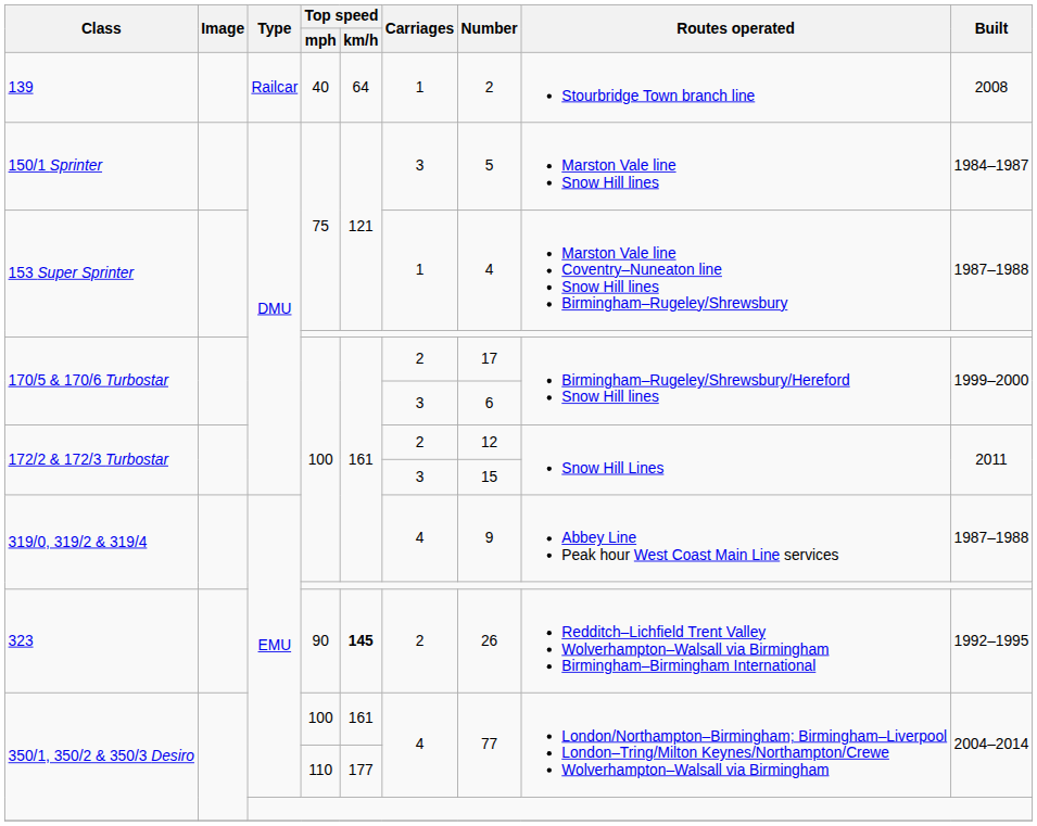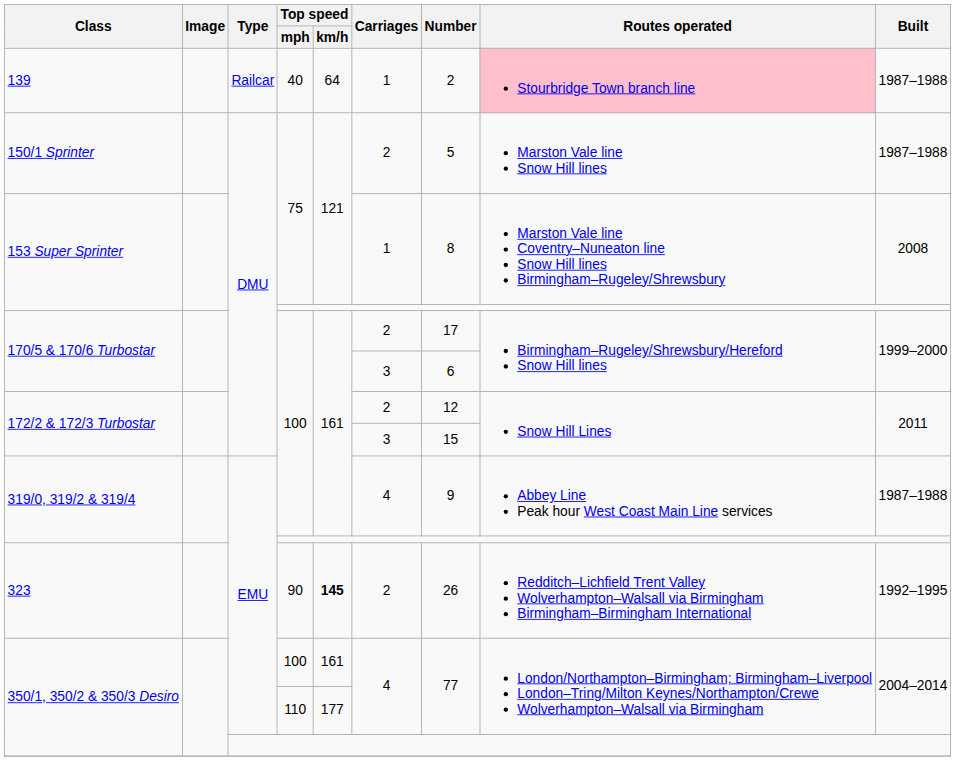 <table class="wikitable">
 <tr style="background:#f9f9f9;">
 <th rowspan="2">Class</th>
 <th rowspan="2">Image</th>
 <th rowspan="2">Type</th>
 <th colspan="2">Top speed</th>
 <th rowspan="2">Carriages</th>
 <th rowspan="2">Number</th>
 <th rowspan="2">Routes operated</th>
 <th rowspan="2">Built</th>
 </tr>
 <tr style="background:#f9f9f9;">
 <th>mph</th>
 <th>km/h</th>
 </tr>
 <tr>
 <td><a href='#'>139</a></td>
 <td></td>
 <td align="center"><a href='#'>Railcar</a></td>
 <td align="center">40</td>
 <td align="center">64</td>
 <td align="center">1</td>
 <td align="center">2</td>
-<td><br><ul><li><a href='#'>Stourbridge Town branch line</a></li></ul></td>
-<td align="center">2008</td>
+<td style="background: pink;"><br><ul><li><a href='#'>Stourbridge Town branch line</a></li></ul></td>
+<td align="center">1987–1988</td>
 </tr>
 <tr>
 <td><a href='#'>150/1 <em>Sprinter</em></a></td>
 <td></td>
 <td align="center" rowspan="7"><a href='#'>DMU</a></td>
 <td align="center" rowspan="2">75</td>
 <td align="center" rowspan="2">121</td>
-<td align="center">3</td>
+<td align="center">2</td>
 <td align="center">5</td>
 <td><br><ul><li><a href='#'>Marston Vale line</a></li><li><a href='#'>Snow Hill lines</a></li></ul></td>
-<td align="center">1984–1987</td>
+<td align="center">1987–1988</td>
 </tr>
 <tr>
 <td rowspan="2"><a href='#'>153 <em>Super Sprinter</em></a></td>
 <td rowspan="2"></td>
 <td align="center">1</td>
-<td align="center">4</td>
+<td align="center">8</td>
 <td><br><ul><li><a href='#'>Marston Vale line</a></li><li><a href='#'>Coventry–Nuneaton line</a></li><li><a href='#'>Snow Hill lines</a></li><li><a href='#'>Birmingham–Rugeley/Shrewsbury</a></li></ul></td>
-<td align="center">1987–1988</td>
+<td align="center">2008</td>
 </tr>
 <tr>
 <td colspan="7"></td>
 </tr>
 <tr>
 <td rowspan="2"><a href='#'>170/5 & 170/6 <em>Turbostar</em></a></td>
 <td rowspan="2"></td>
 <td style="text-align: center;" rowspan="5">100</td>
 <td style="text-align: center;" rowspan="5">161</td>
 <td align="center">2</td>
 <td align="center">17</td>
 <td rowspan="2"><br><ul><li><a href='#'>Birmingham–Rugeley/Shrewsbury/Hereford</a></li><li><a href='#'>Snow Hill lines</a></li></ul></td>
 <td rowspan="2" style="text-align: center;">1999–2000</td>
 </tr>
 <tr>
 <td align="center">3</td>
 <td align="center">6</td>
 </tr>
 <tr>
 <td rowspan="2"><a href='#'>172/2 & 172/3 <em>Turbostar</em></a></td>
 <td rowspan="2"></td>
 <td align="center">2</td>
 <td align="center">12</td>
 <td rowspan="2"><br><ul><li><a href='#'>Snow Hill Lines</a></li></ul></td>
 <td rowspan="2" style="text-align: center;">2011</td>
 </tr>
 <tr>
 <td align="center">3</td>
 <td align="center">15</td>
 </tr>
 <tr>
 <td rowspan="2"><a href='#'>319/0, 319/2 & 319/4</a></td>
 <td rowspan="2"></td>
 <td align="center" rowspan="5"><a href='#'>EMU</a></td>
 <td align="center">4</td>
 <td align="center">9</td>
 <td><br><ul><li><a href='#'>Abbey Line</a></li><li>Peak hour <a href='#'>West Coast Main Line</a> services</li></ul></td>
 <td align="center">1987–1988</td>
 </tr>
 <tr>
 <td colspan="7"></td>
 </tr>
 <tr>
 <td><a href='#'>323</a></td>
 <td></td>
 <td align="center">90</td>
 <td align="center"><strong>145</strong></td>
 <td align="center">2</td>
 <td align="center">26</td>
 <td><br><ul><li><a href='#'>Redditch–Lichfield Trent Valley</a></li><li><a href='#'>Wolverhampton–Walsall via Birmingham</a></li><li><a href='#'>Birmingham–Birmingham International</a></li></ul></td>
 <td align="center">1992–1995</td>
 </tr>
 <tr>
 <td rowspan="3"><a href='#'>350/1, 350/2 & 350/3 <em>Desiro</em></a></td>
 <td rowspan="3"></td>
 <td align="center">100</td>
 <td align="center">161</td>
 <td rowspan="2" align="center">4</td>
 <td rowspan="2" align="center">77</td>
 <td rowspan="2"><br><ul><li><a href='#'>London/Northampton–Birmingham; Birmingham–Liverpool</a></li><li><a href='#'>London–Tring/Milton Keynes/Northampton/Crewe</a></li><li><a href='#'>Wolverhampton–Walsall via Birmingham</a></li></ul></td>
 <td rowspan="2" align="center">2004–2014</td>
 </tr>
 <tr>
 <td align="center">110</td>
 <td align="center">177</td>
 </tr>
 <tr>
 <td colspan="8"><br></td>
 </tr>
 <tr>
 </tr>
 </table>
